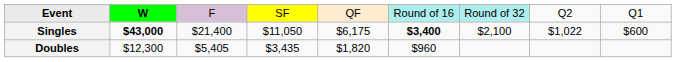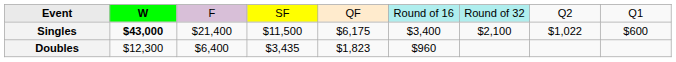 <table class=wikitable style=font-size:90%;text-align:center>
 <tr>
 <td width=130 bgcolor=eaeaea><strong>Event</strong></td>
 <td width=80 bgcolor=lime><strong>W</strong></td>
 <td width=85 bgcolor=thistle>F</td>
 <td width=85 bgcolor=ffff00>SF</td>
 <td width=85 bgcolor=ffebcd>QF</td>
 <td width=85 bgcolor=afeeee>Round of 16</td>
 <td width=85 bgcolor=afeeee>Round of 32</td>
 <td width=85>Q2</td>
 <td width=85>Q1</td>
 </tr>
 <tr>
 <th style=background:#f3f3f3>Singles</th>
 <td><strong>$43,000</strong></td>
 <td>$21,400</td>
-<td>$11,050</td>
+<td>$11,500</td>
 <td>$6,175</td>
-<td><strong>$3,400</strong></td>
+<td>$3,400</td>
 <td>$2,100</td>
 <td>$1,022</td>
 <td>$600</td>
 </tr>
 <tr>
 <th style=background:#f3f3f3>Doubles</th>
 <td>$12,300</td>
-<td>$5,405</td>
+<td>$6,400</td>
 <td>$3,435</td>
-<td>$1,820</td>
+<td>$1,823</td>
 <td>$960</td>
 <td></td>
 <td></td>
 <td></td>
 </tr>
 </table>
